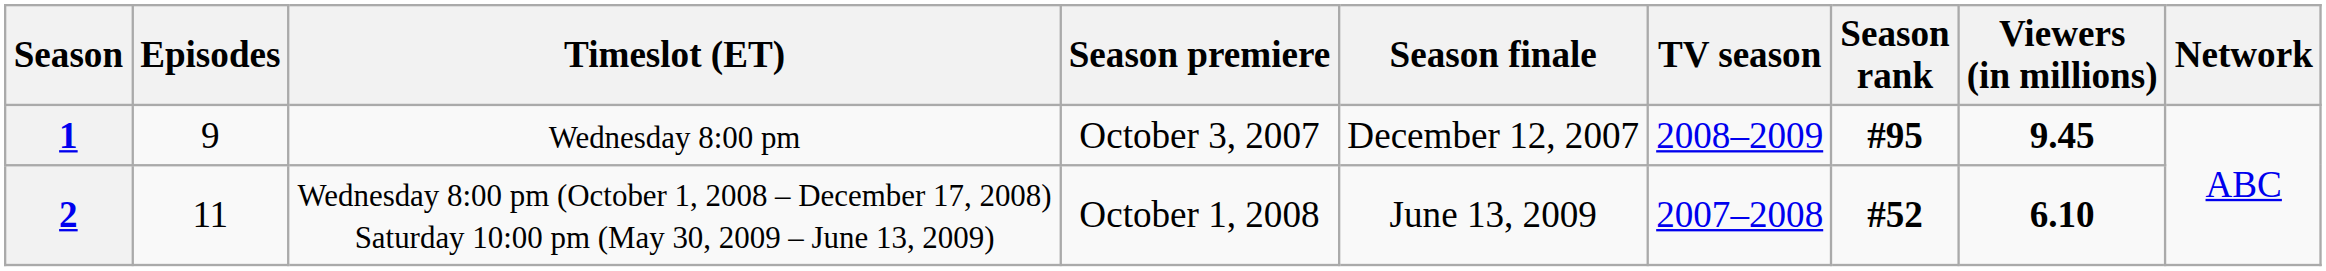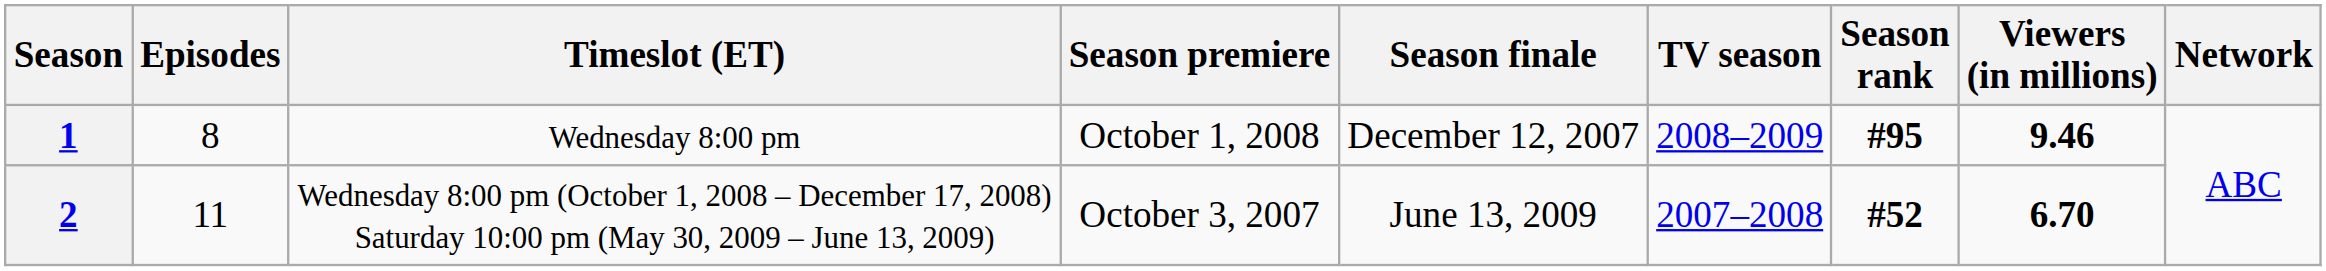 <table class="wikitable">
 <tr>
 <th>Season</th>
 <th>Episodes</th>
 <th>Timeslot (ET)</th>
 <th>Season premiere</th>
 <th>Season finale</th>
 <th>TV season</th>
 <th>Season<br>rank</th>
 <th>Viewers<br>(in millions)</th>
 <th>Network</th>
 </tr>
 <tr>
 <th><strong><a href='#'>1</a></strong></th>
-<td style="text-align:center;">9</td>
+<td style="text-align:center;">8</td>
 <td style="text-align:center;"><small>Wednesday 8:00 pm</small></td>
-<td style="text-align:center;">October 3, 2007</td>
+<td style="text-align:center;">October 1, 2008</td>
 <td style="text-align:center;">December 12, 2007</td>
 <td style="text-align:center;"><a href='#'>2008–2009</a></td>
 <td style="text-align:center;"><strong>#95</strong></td>
-<td style="text-align:center;"><strong>9.45</strong></td>
+<td style="text-align:center;"><strong>9.46</strong></td>
 <td style="text-align:center;" rowspan="2"><a href='#'>ABC</a></td>
 </tr>
 <tr>
 <th><strong><a href='#'>2</a></strong></th>
 <td style="text-align:center;">11</td>
 <td style="text-align:center;"><small>Wednesday 8:00 pm (October 1, 2008 – December 17, 2008)<br>Saturday 10:00 pm (May 30, 2009 – June 13, 2009)</small></td>
-<td style="text-align:center;">October 1, 2008</td>
+<td style="text-align:center;">October 3, 2007</td>
 <td style="text-align:center;">June 13, 2009</td>
 <td style="text-align:center;"><a href='#'>2007–2008</a></td>
 <td style="text-align:center;"><strong>#52</strong></td>
-<td style="text-align:center;"><strong>6.10</strong></td>
+<td style="text-align:center;"><strong>6.70</strong></td>
 </tr>
 </table>
